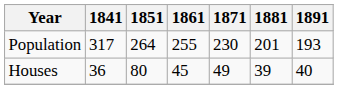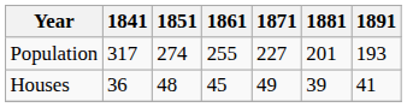 <table class="wikitable">
 <tr>
 <th>Year</th>
 <th>1841</th>
 <th>1851</th>
 <th>1861</th>
 <th>1871</th>
 <th>1881</th>
 <th>1891</th>
 </tr>
 <tr>
 <td>Population</td>
 <td>317</td>
-<td>264</td>
+<td>274</td>
 <td>255</td>
-<td>230</td>
+<td>227</td>
 <td>201</td>
 <td>193</td>
 </tr>
 <tr>
 <td>Houses</td>
 <td>36</td>
-<td>80</td>
+<td>48</td>
 <td>45</td>
 <td>49</td>
 <td>39</td>
-<td>40</td>
+<td>41</td>
 </tr>
 <tr>
 </tr>
 </table>
